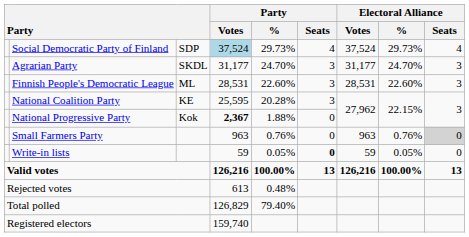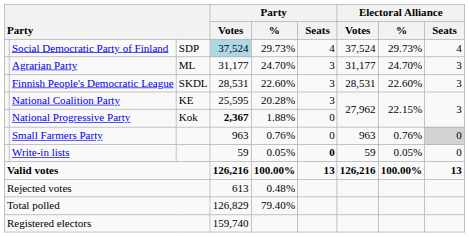 <table class="wikitable" border="1" style="text-align:right;">
 <tr>
 <th style="text-align:left;" valign=bottom rowspan=2 colspan=3>Party</th>
 <th colspan=3>Party</th>
 <th colspan=3>Electoral Alliance</th>
 </tr>
 <tr>
 <th align=center valign=bottom width="50">Votes</th>
 <th align=center valign=bottom width="50">%</th>
 <th align=center valign=bottom width="50">Seats</th>
 <th align=center valign=bottom width="50">Votes</th>
 <th align=center valign=bottom width="50">%</th>
 <th align=center valign=bottom width="50">Seats</th>
 </tr>
 <tr>
 <td></td>
 <td align=left style="white-space: nowrap;"><a href='#'>Social Democratic Party of Finland</a></td>
 <td align=left>SDP</td>
 <td style="background: lightblue;">37,524</td>
 <td>29.73%</td>
 <td>4</td>
 <td>37,524</td>
 <td>29.73%</td>
 <td>4</td>
 </tr>
 <tr>
 <td></td>
 <td align=left><a href='#'>Agrarian Party</a></td>
-<td align=left>SKDL</td>
+<td align=left>ML</td>
 <td>31,177</td>
 <td>24.70%</td>
 <td>3</td>
 <td>31,177</td>
 <td>24.70%</td>
 <td>3</td>
 </tr>
 <tr>
 <td></td>
 <td align=left><a href='#'>Finnish People's Democratic League</a></td>
-<td align=left>ML</td>
+<td align=left>SKDL</td>
 <td>28,531</td>
 <td>22.60%</td>
 <td>3</td>
 <td>28,531</td>
 <td>22.60%</td>
 <td>3</td>
 </tr>
 <tr>
 <td></td>
 <td align=left><a href='#'>National Coalition Party</a></td>
 <td align=left>KE</td>
 <td>25,595</td>
 <td>20.28%</td>
 <td>3</td>
 <td rowspan=2>27,962</td>
 <td rowspan=2>22.15%</td>
 <td rowspan=2>3</td>
 </tr>
 <tr>
 <td></td>
 <td align=left><a href='#'>National Progressive Party</a></td>
 <td align=left>Kok</td>
 <td><strong>2,367</strong></td>
 <td>1.88%</td>
 <td>0</td>
 </tr>
 <tr>
 <td></td>
 <td align=left><a href='#'>Small Farmers Party</a></td>
 <td align=left></td>
 <td>963</td>
 <td>0.76%</td>
 <td>0</td>
 <td>963</td>
 <td>0.76%</td>
 <td style="background: lightgrey;">0</td>
 </tr>
 <tr>
 <td></td>
 <td align=left><a href='#'>Write-in lists</a></td>
 <td align=left></td>
 <td>59</td>
 <td>0.05%</td>
 <td><strong>0</strong></td>
 <td>59</td>
 <td>0.05%</td>
 <td>0</td>
 </tr>
 <tr style="font-weight:bold">
 <td align=left colspan=3>Valid votes</td>
 <td>126,216</td>
 <td>100.00%</td>
 <td>13</td>
 <td>126,216</td>
 <td>100.00%</td>
 <td>13</td>
 </tr>
 <tr>
 <td align=left colspan=3>Rejected votes</td>
 <td>613</td>
 <td>0.48%</td>
 <td></td>
 <td></td>
 <td></td>
 <td></td>
 </tr>
 <tr>
 <td align=left colspan=3>Total polled</td>
 <td>126,829</td>
 <td>79.40%</td>
 <td></td>
 <td></td>
 <td></td>
 <td></td>
 </tr>
 <tr>
 <td align=left colspan=3>Registered electors</td>
 <td>159,740</td>
 <td></td>
 <td></td>
 <td></td>
 <td></td>
 <td></td>
 </tr>
 </table>
